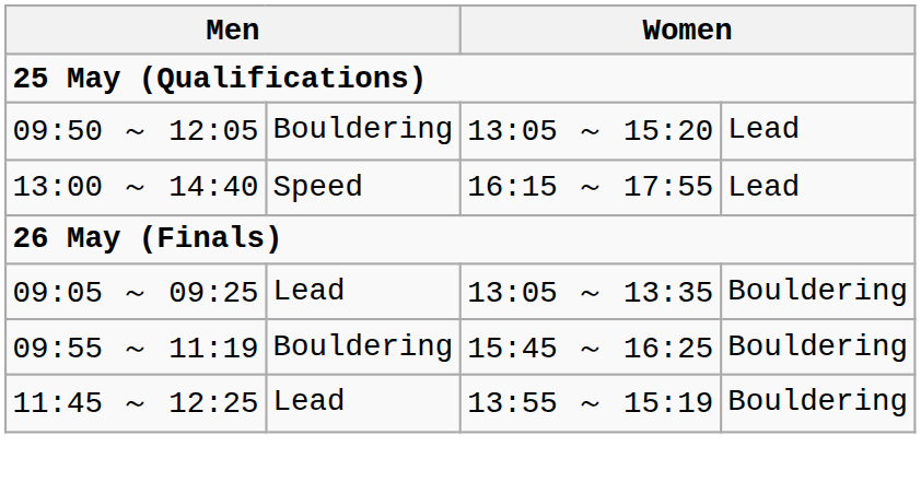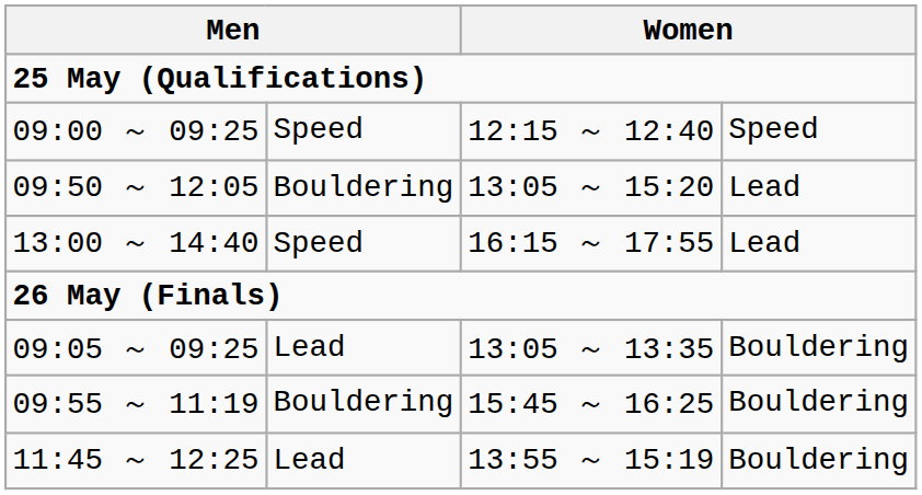 <table class="wikitable">
 <tr>
 <th colspan="2">Men</th>
 <th colspan="2">Women</th>
 </tr>
 <tr>
 <td colspan="4"><strong>25 May (Qualifications)</strong></td>
+</tr>
+<tr>
+<td>09:00 ～ 09:25</td>
+<td>Speed</td>
+<td>12:15 ～ 12:40</td>
+<td>Speed</td>
 </tr>
 <tr>
 <td>09:50 ～ 12:05</td>
 <td>Bouldering</td>
 <td>13:05 ～ 15:20</td>
 <td>Lead</td>
 </tr>
 <tr>
 <td>13:00 ～ 14:40</td>
 <td>Speed</td>
 <td>16:15 ～ 17:55</td>
 <td>Lead</td>
 </tr>
 <tr>
 <td colspan="4"><strong>26 May (Finals)</strong></td>
 </tr>
 <tr>
 <td>09:05 ～ 09:25</td>
 <td>Lead</td>
 <td>13:05 ～ 13:35</td>
 <td>Bouldering</td>
 </tr>
 <tr>
 <td>09:55 ～ 11:19</td>
 <td>Bouldering</td>
 <td>15:45 ～ 16:25</td>
 <td>Bouldering</td>
 </tr>
 <tr>
 <td>11:45 ～ 12:25</td>
 <td>Lead</td>
 <td>13:55 ～ 15:19</td>
 <td>Bouldering</td>
 </tr>
 </table>
